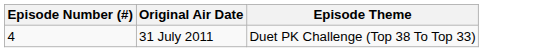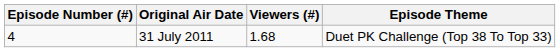 <table class="wikitable">
 <tr>
 <th>Episode Number (#)</th>
 <th>Original Air Date</th>
+<th>Viewers (#)</th>
 <th>Episode Theme</th>
 </tr>
 <tr>
 <td>4</td>
 <td>31 July 2011</td>
+<td>1.68</td>
 <td>Duet PK Challenge (Top 38 To Top 33)</td>
 </tr>
 </table>
